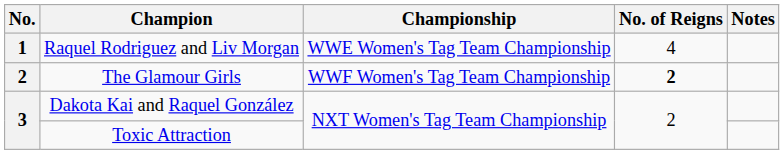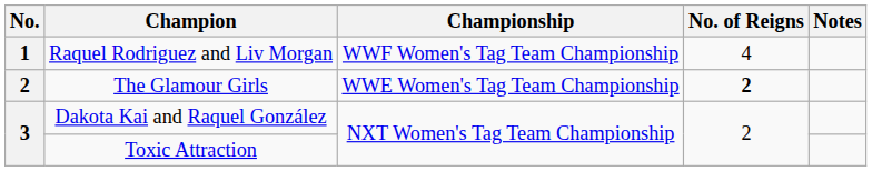 <table class="wikitable sortable" style="text-align: center">
 <tr>
 <th>No.</th>
 <th>Champion</th>
 <th>Championship</th>
 <th>No. of Reigns</th>
 <th>Notes</th>
 </tr>
 <tr>
 <th>1</th>
 <td><a href='#'>Raquel Rodriguez</a> and <a href='#'>Liv Morgan</a></td>
-<td><a href='#'>WWE Women's Tag Team Championship</a></td>
+<td><a href='#'>WWF Women's Tag Team Championship</a></td>
 <td>4</td>
 <td></td>
 </tr>
 <tr>
 <th>2</th>
 <td><a href='#'>The Glamour Girls</a><br></td>
-<td><a href='#'>WWF Women's Tag Team Championship</a></td>
+<td><a href='#'>WWE Women's Tag Team Championship</a></td>
 <td><strong>2</strong></td>
 <td></td>
 </tr>
 <tr>
 <th rowspan=2>3</th>
 <td><a href='#'>Dakota Kai</a> and <a href='#'>Raquel González</a></td>
 <td rowspan=2><a href='#'>NXT Women's Tag Team Championship</a></td>
 <td rowspan=2>2</td>
 <td></td>
 </tr>
 <tr>
 <td><a href='#'>Toxic Attraction</a><br></td>
 <td></td>
 </tr>
 </table>
